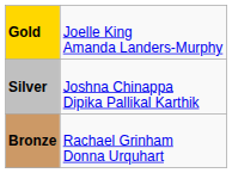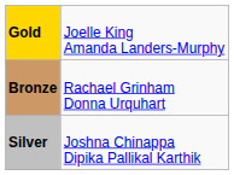 <table class="wikitable">
 <tr>
 <td bgcolor="gold"><strong>Gold</strong></td>
 <td><br><a href='#'>Joelle King</a><br><a href='#'>Amanda Landers-Murphy</a></td>
 </tr>
 <tr>
+<td bgcolor="CC9966"><strong>Bronze</strong></td>
+<td><br><a href='#'>Rachael Grinham</a><br><a href='#'>Donna Urquhart</a></td>
+</tr>
+<tr>
 <td bgcolor="silver"><strong>Silver</strong></td>
 <td><br><a href='#'>Joshna Chinappa</a><br><a href='#'>Dipika Pallikal Karthik</a></td>
 </tr>
-<tr>
-<td bgcolor="CC9966"><strong>Bronze</strong></td>
-<td><br><a href='#'>Rachael Grinham</a><br><a href='#'>Donna Urquhart</a></td>
-</tr>
 </table>
